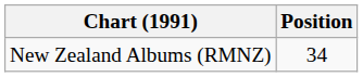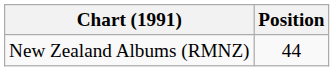 <table class="wikitable plainrowheaders" style="text-align:center">
 <tr>
 <th scope="col">Chart (1991)</th>
 <th scope="col">Position</th>
 </tr>
 <tr>
 <td align="left">New Zealand Albums (RMNZ)</td>
-<td>34</td>
+<td>44</td>
 </tr>
 </table>
